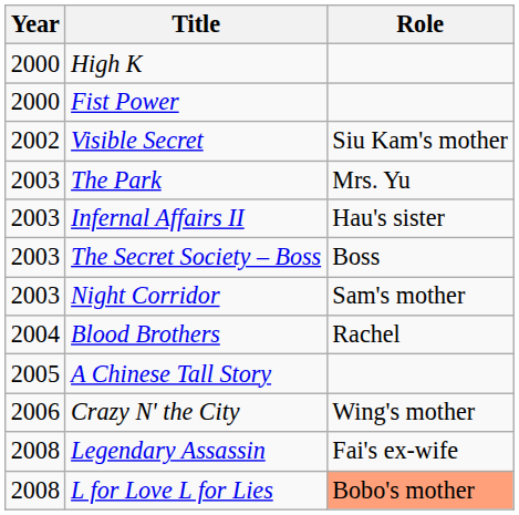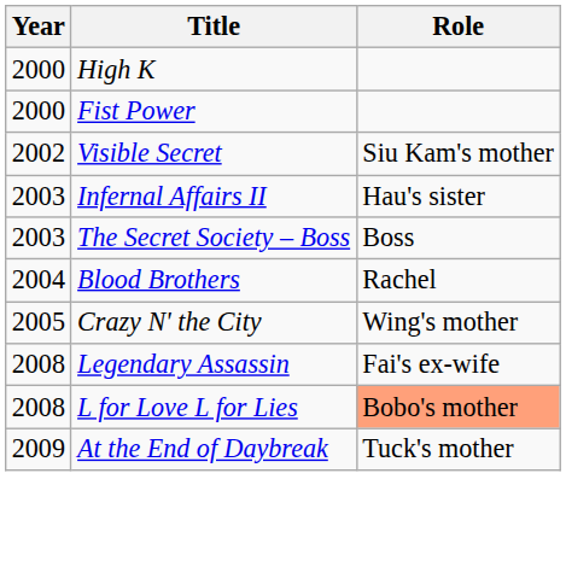 <table class="wikitable sortable">
 <tr>
 <th>Year</th>
 <th>Title</th>
 <th>Role</th>
 </tr>
 <tr>
 <td>2000</td>
 <td><em>High K</em></td>
 <td></td>
 </tr>
 <tr>
 <td>2000</td>
 <td><em><a href='#'>Fist Power</a></em></td>
 <td></td>
 </tr>
 <tr>
 <td>2002</td>
 <td><em><a href='#'>Visible Secret</a></em></td>
 <td>Siu Kam's mother</td>
 </tr>
 <tr>
 <td>2003</td>
-<td><em><a href='#'>The Park</a></em></td>
-<td>Mrs. Yu</td>
-</tr>
-<tr>
-<td>2003</td>
 <td><em><a href='#'>Infernal Affairs II</a></em></td>
 <td>Hau's sister</td>
 </tr>
 <tr>
 <td>2003</td>
 <td><em><a href='#'>The Secret Society – Boss</a></em></td>
 <td>Boss</td>
 </tr>
 <tr>
-<td>2003</td>
-<td><em><a href='#'>Night Corridor</a></em></td>
-<td>Sam's mother</td>
-</tr>
-<tr>
 <td>2004</td>
 <td><em><a href='#'>Blood Brothers</a></em></td>
 <td>Rachel</td>
 </tr>
 <tr>
 <td>2005</td>
-<td><em><a href='#'>A Chinese Tall Story</a></em></td>
-<td></td>
-</tr>
-<tr>
-<td>2006</td>
 <td><em>Crazy N' the City</em></td>
 <td>Wing's mother</td>
 </tr>
 <tr>
 <td>2008</td>
 <td><em><a href='#'>Legendary Assassin</a></em></td>
 <td>Fai's ex-wife</td>
 </tr>
 <tr>
 <td>2008</td>
 <td><em><a href='#'>L for Love L for Lies</a></em></td>
 <td style="background: lightsalmon;">Bobo's mother</td>
 </tr>
+<tr>
+<td>2009</td>
+<td><em><a href='#'>At the End of Daybreak</a></em></td>
+<td>Tuck's mother</td>
+</tr>
 </table>
